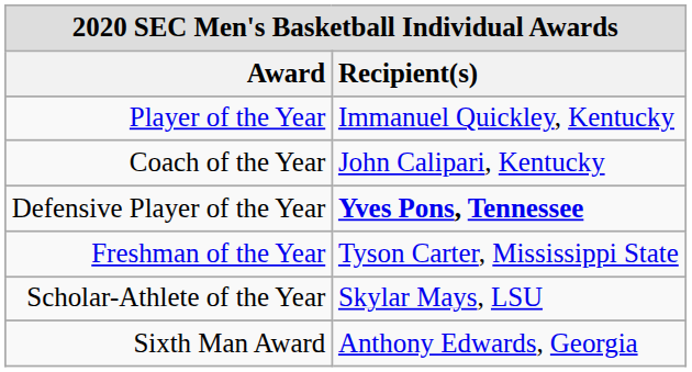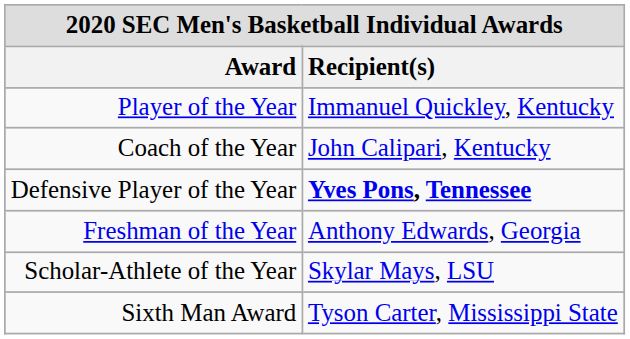 <table class="wikitable" style="white-space:nowrap; font-size:90%;">
 <tr>
 <td colspan="7" style="text-align:center; background:#ddd;"><strong>2020 SEC Men's Basketball Individual Awards</strong> </td>
 </tr>
 <tr>
 <th style="text-align:right;">Award</th>
 <th style="text-align:left;">Recipient(s)</th>
 </tr>
 <tr>
 <td style="text-align:right;"><a href='#'>Player of the Year</a></td>
 <td style="text-align:left;"><a href='#'>Immanuel Quickley</a>, <a href='#'>Kentucky</a></td>
 </tr>
 <tr>
 <td style="text-align:right;">Coach of the Year</td>
 <td style="text-align:left;"><a href='#'>John Calipari</a>, <a href='#'>Kentucky</a></td>
 </tr>
 <tr>
 <td style="text-align:right;">Defensive Player of the Year</td>
 <td style="text-align:left;"><strong><a href='#'>Yves Pons</a>, <a href='#'>Tennessee</a></strong></td>
 </tr>
 <tr>
 <td style="text-align:right;"><a href='#'>Freshman of the Year</a></td>
-<td style="text-align:left;"><a href='#'>Tyson Carter</a>, <a href='#'>Mississippi State</a></td>
+<td style="text-align:left;"><a href='#'>Anthony Edwards</a>, <a href='#'>Georgia</a></td>
 </tr>
 <tr>
 <td style="text-align:right;">Scholar-Athlete of the Year</td>
 <td style="text-align:left;"><a href='#'>Skylar Mays</a>, <a href='#'>LSU</a></td>
 </tr>
 <tr>
 <td style="text-align:right;">Sixth Man Award</td>
-<td style="text-align:left;"><a href='#'>Anthony Edwards</a>, <a href='#'>Georgia</a></td>
+<td style="text-align:left;"><a href='#'>Tyson Carter</a>, <a href='#'>Mississippi State</a></td>
 </tr>
 </table>
